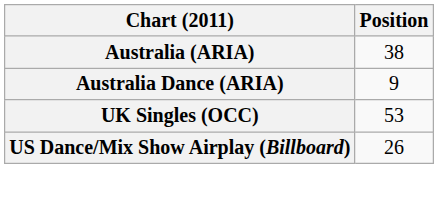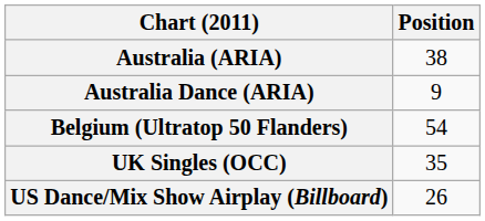 <table class="wikitable sortable plainrowheaders" style="text-align:center">
 <tr>
 <th scope="col">Chart (2011)</th>
 <th scope="col">Position</th>
 </tr>
 <tr>
 <th scope="row">Australia (ARIA)</th>
 <td>38</td>
 </tr>
 <tr>
 <th scope="row">Australia Dance (ARIA)</th>
 <td>9</td>
 </tr>
 <tr>
+<th scope="row">Belgium (Ultratop 50 Flanders)</th>
+<td>54</td>
+</tr>
+<tr>
 <th scope="row">UK Singles (OCC)</th>
-<td>53</td>
+<td>35</td>
 </tr>
 <tr>
 <th scope="row">US Dance/Mix Show Airplay (<em>Billboard</em>)</th>
 <td>26</td>
 </tr>
 </table>
